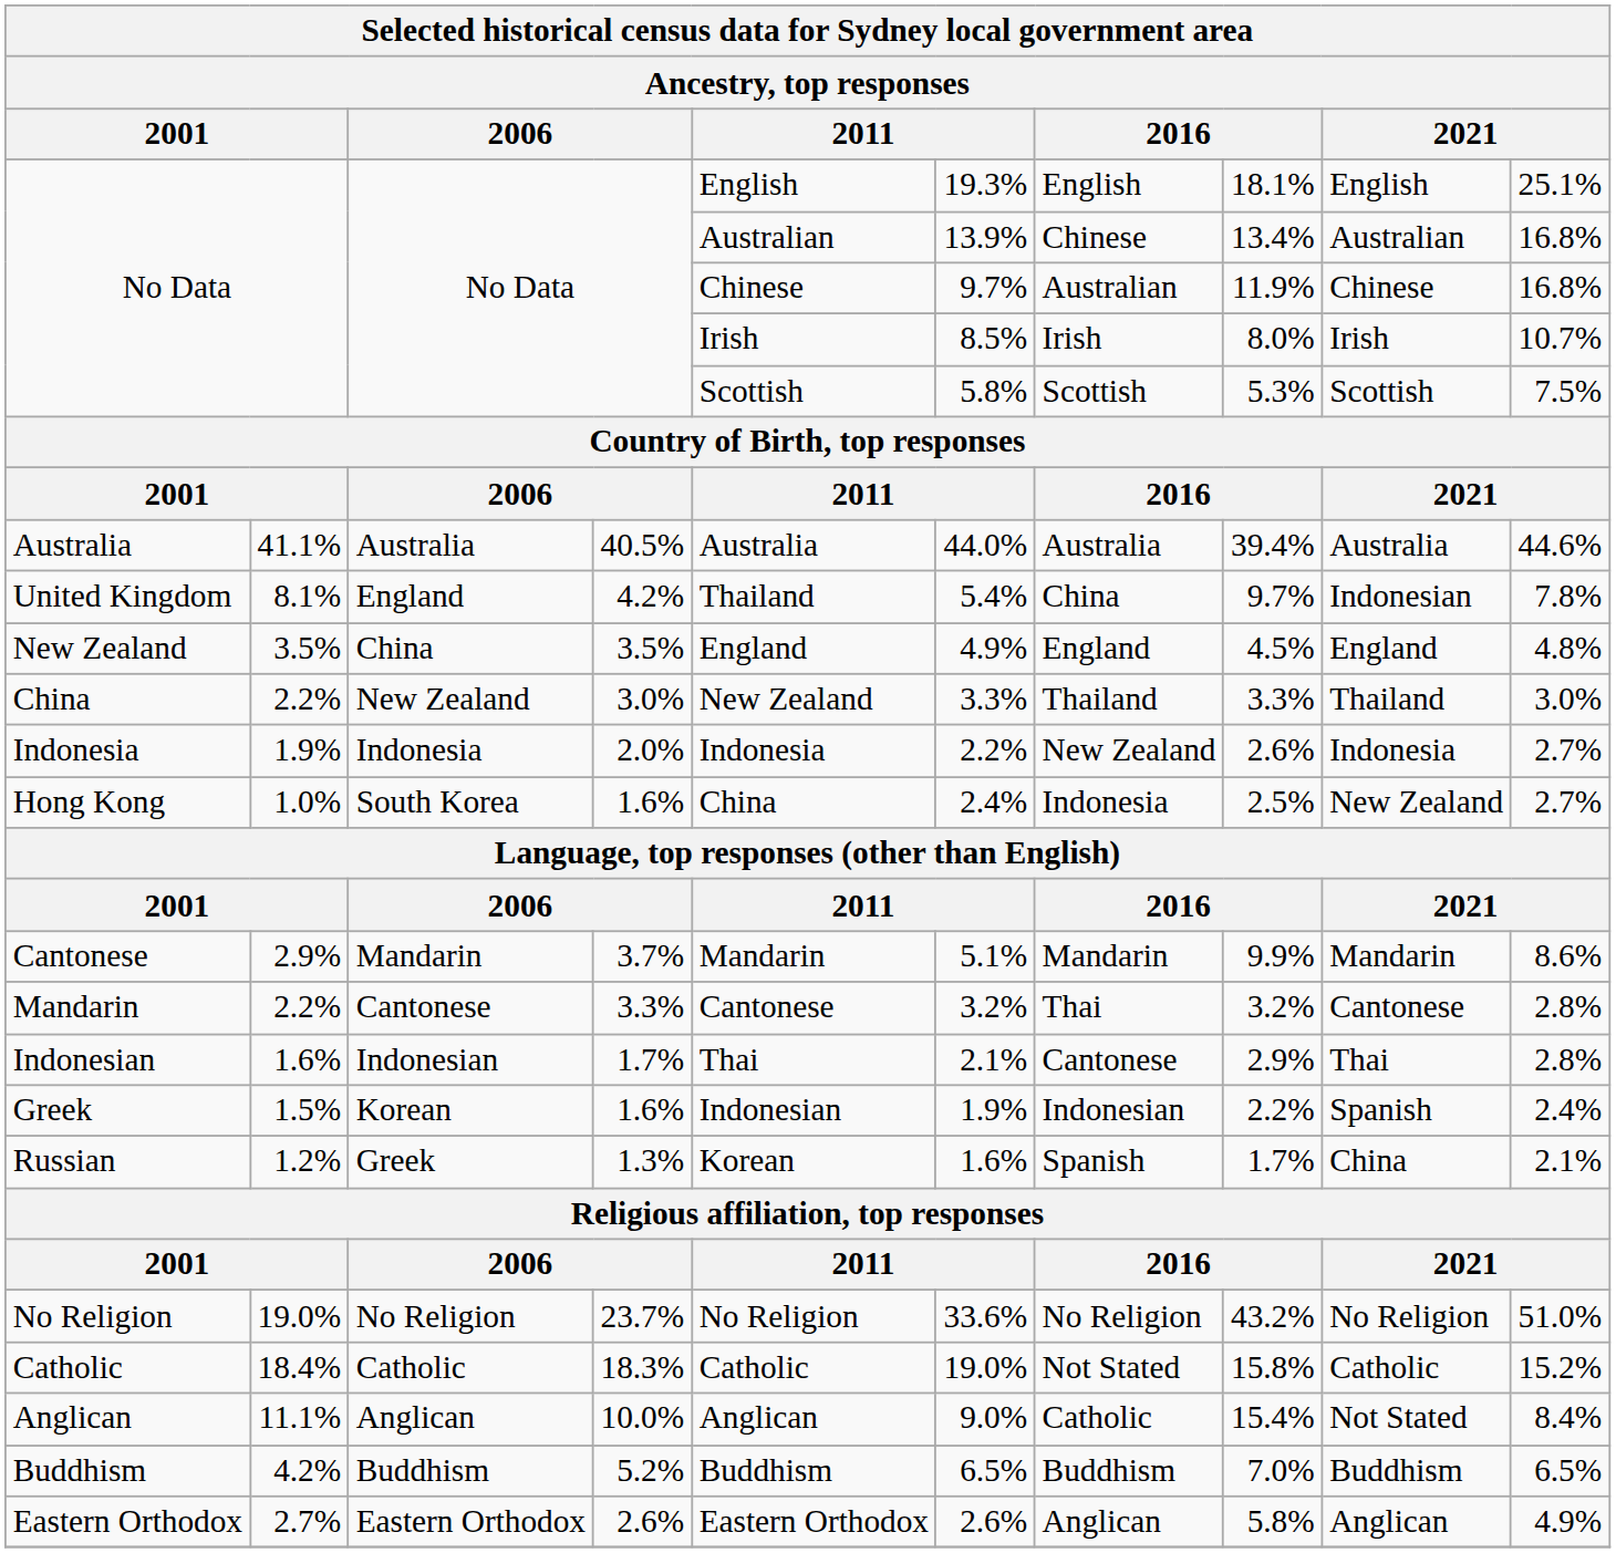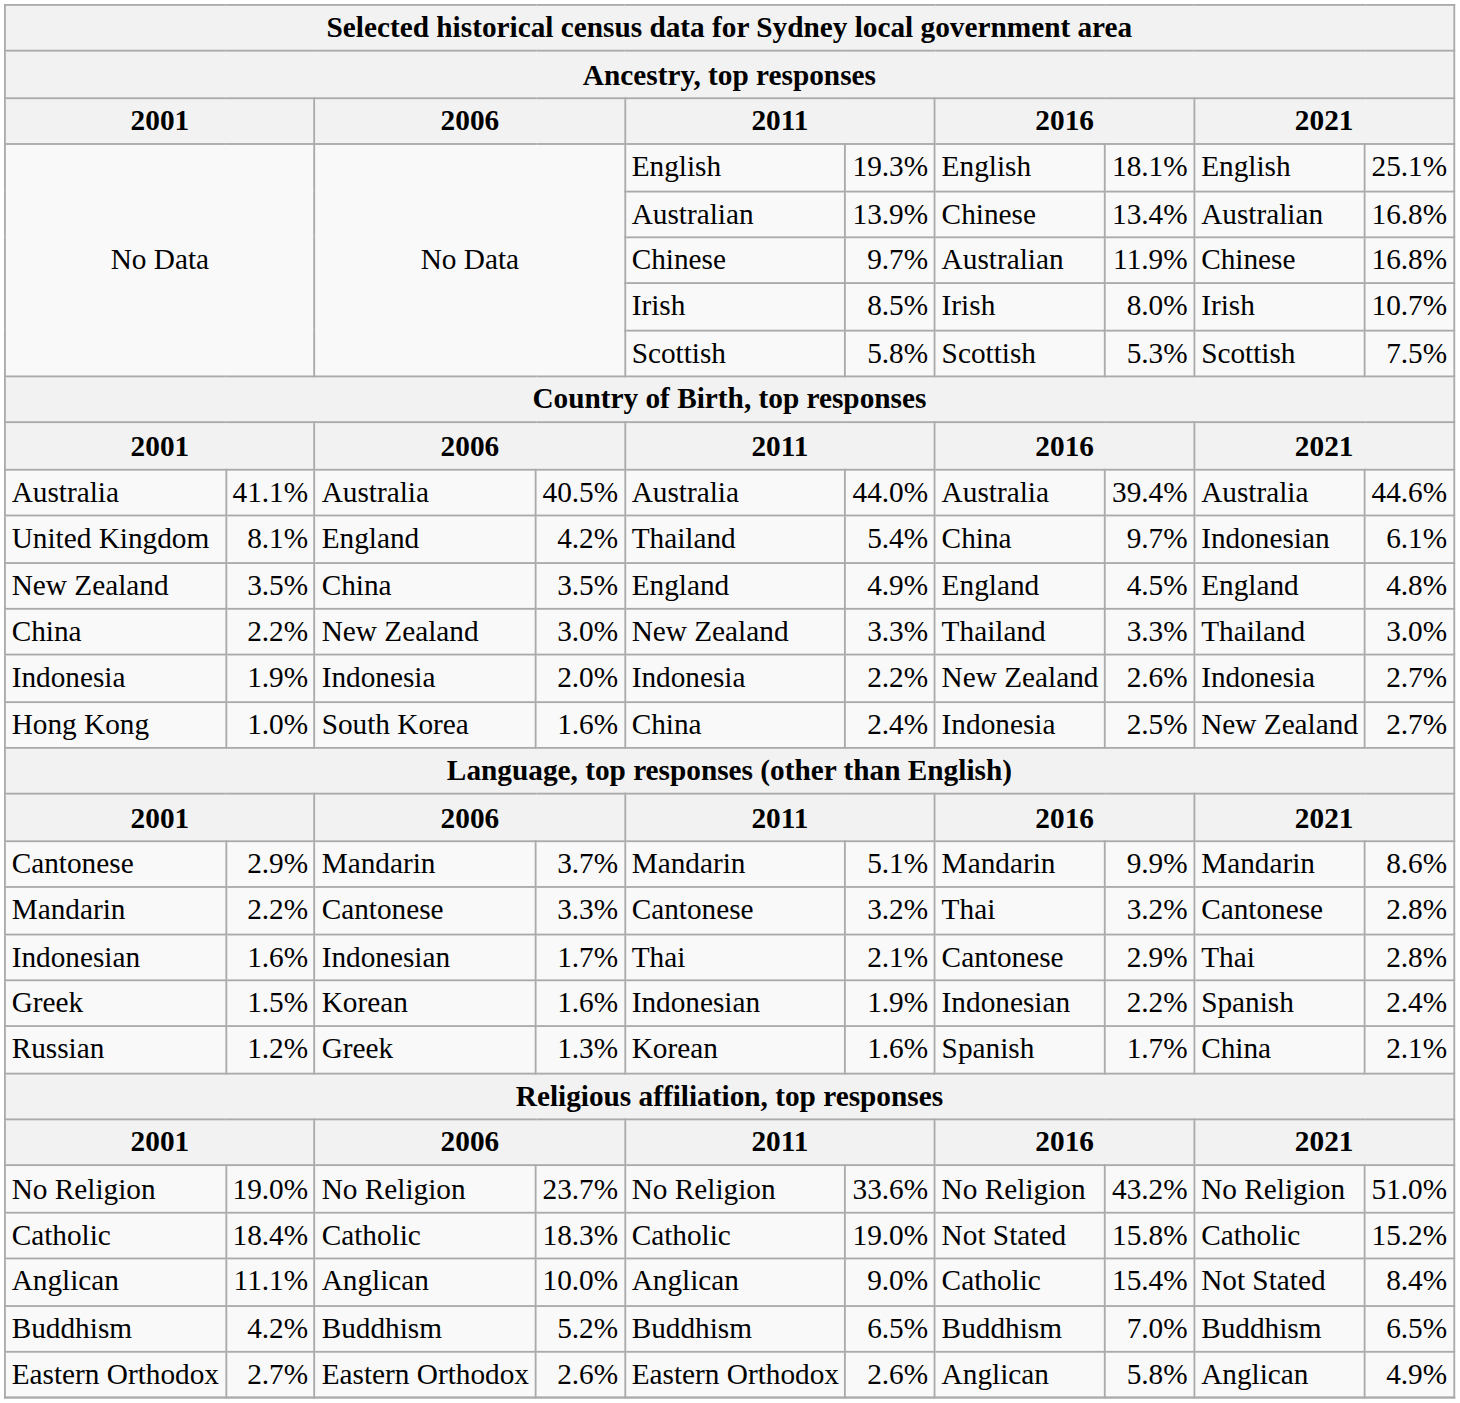 <table class="wikitable">
 <tr>
 <th colspan=10>Selected historical census data for Sydney local government area</th>
 </tr>
 <tr>
 <th colspan=10>Ancestry, top responses</th>
 </tr>
 <tr>
 <th colspan=2>2001</th>
 <th colspan=2>2006</th>
 <th colspan=2>2011</th>
 <th colspan=2>2016</th>
 <th colspan=2>2021</th>
 </tr>
 <tr>
 <td rowspan=5 colspan= 2 align="center">No Data</td>
 <td rowspan=5 colspan= 2 align="center">No Data</td>
 <td>English</td>
 <td align="right">19.3%</td>
 <td>English</td>
 <td align="right"> 18.1%</td>
 <td>English</td>
 <td align="right">25.1%</td>
 </tr>
 <tr>
 <td>Australian</td>
 <td align="right">13.9%</td>
 <td>Chinese</td>
 <td align="right"> 13.4%</td>
 <td>Australian</td>
 <td align="right">16.8%</td>
 </tr>
 <tr>
 <td>Chinese</td>
 <td align="right">9.7%</td>
 <td>Australian</td>
 <td align="right"> 11.9%</td>
 <td>Chinese</td>
 <td align="right">16.8%</td>
 </tr>
 <tr>
 <td>Irish</td>
 <td align="right">8.5%</td>
 <td>Irish</td>
 <td align="right"> 8.0%</td>
 <td>Irish</td>
 <td align="right">10.7%</td>
 </tr>
 <tr>
 <td>Scottish</td>
 <td align="right">5.8%</td>
 <td>Scottish</td>
 <td align="right"> 5.3%</td>
 <td>Scottish</td>
 <td align="right">7.5%</td>
 </tr>
 <tr>
 <th colspan=10>Country of Birth, top responses</th>
 </tr>
 <tr>
 <th colspan=2>2001</th>
 <th colspan=2>2006</th>
 <th colspan=2>2011</th>
 <th colspan=2>2016</th>
 <th colspan=2>2021</th>
 </tr>
 <tr>
 <td>Australia</td>
 <td align="right">41.1%</td>
 <td>Australia</td>
 <td align="right"> 40.5%</td>
 <td>Australia</td>
 <td align="right"> 44.0%</td>
 <td>Australia</td>
 <td align="right"> 39.4%</td>
 <td>Australia</td>
 <td align="right"> 44.6%</td>
 </tr>
 <tr>
 <td>United Kingdom</td>
 <td align="right">8.1%</td>
 <td>England</td>
 <td align="right"> 4.2%</td>
 <td>Thailand</td>
 <td align="right"> 5.4%</td>
 <td>China</td>
 <td align="right"> 9.7%</td>
 <td>Indonesian</td>
-<td align="right"> 7.8%</td>
+<td align="right"> 6.1%</td>
 </tr>
 <tr>
 <td>New Zealand</td>
 <td align="right">3.5%</td>
 <td>China</td>
 <td align="right"> 3.5%</td>
 <td>England</td>
 <td align="right"> 4.9%</td>
 <td>England</td>
 <td align="right"> 4.5%</td>
 <td>England</td>
 <td align="right"> 4.8%</td>
 </tr>
 <tr>
 <td>China</td>
 <td align="right">2.2%</td>
 <td>New Zealand</td>
 <td align="right"> 3.0%</td>
 <td>New Zealand</td>
 <td align="right"> 3.3%</td>
 <td>Thailand</td>
 <td align="right"> 3.3%</td>
 <td>Thailand</td>
 <td align="right"> 3.0%</td>
 </tr>
 <tr>
 <td>Indonesia</td>
 <td align="right">1.9%</td>
 <td>Indonesia</td>
 <td align="right"> 2.0%</td>
 <td>Indonesia</td>
 <td align="right"> 2.2%</td>
 <td>New Zealand</td>
 <td align="right"> 2.6%</td>
 <td>Indonesia</td>
 <td align="right"> 2.7%</td>
 </tr>
 <tr>
 <td>Hong Kong</td>
 <td align="right">1.0%</td>
 <td>South Korea</td>
 <td align="right"> 1.6%</td>
 <td>China</td>
 <td align="right"> 2.4%</td>
 <td>Indonesia</td>
 <td align="right"> 2.5%</td>
 <td>New Zealand</td>
 <td align="right"> 2.7%</td>
 </tr>
 <tr>
 <th colspan=10>Language, top responses (other than English)</th>
 </tr>
 <tr>
 <th colspan=2>2001</th>
 <th colspan=2>2006</th>
 <th colspan=2>2011</th>
 <th colspan=2>2016</th>
 <th colspan=2>2021</th>
 </tr>
 <tr>
 <td>Cantonese</td>
 <td align="right">2.9%</td>
 <td>Mandarin</td>
 <td align="right"> 3.7%</td>
 <td>Mandarin</td>
 <td align="right"> 5.1%</td>
 <td>Mandarin</td>
 <td align="right"> 9.9%</td>
 <td>Mandarin</td>
 <td align="right"> 8.6%</td>
 </tr>
 <tr>
 <td>Mandarin</td>
 <td align="right">2.2%</td>
 <td>Cantonese</td>
 <td align="right"> 3.3%</td>
 <td>Cantonese</td>
 <td align="right"> 3.2%</td>
 <td>Thai</td>
 <td align="right"> 3.2%</td>
 <td>Cantonese</td>
 <td align="right"> 2.8%</td>
 </tr>
 <tr>
 <td>Indonesian</td>
 <td align="right">1.6%</td>
 <td>Indonesian</td>
 <td align="right"> 1.7%</td>
 <td>Thai</td>
 <td align="right"> 2.1%</td>
 <td>Cantonese</td>
 <td align="right"> 2.9%</td>
 <td>Thai</td>
 <td align="right"> 2.8%</td>
 </tr>
 <tr>
 <td>Greek</td>
 <td align="right">1.5%</td>
 <td>Korean</td>
 <td align="right"> 1.6%</td>
 <td>Indonesian</td>
 <td align="right"> 1.9%</td>
 <td>Indonesian</td>
 <td align="right"> 2.2%</td>
 <td>Spanish</td>
 <td align="right"> 2.4%</td>
 </tr>
 <tr>
 <td>Russian</td>
 <td align="right">1.2%</td>
 <td>Greek</td>
 <td align="right"> 1.3%</td>
 <td>Korean</td>
 <td align="right"> 1.6%</td>
 <td>Spanish</td>
 <td align="right"> 1.7%</td>
 <td>China</td>
 <td align="right"> 2.1%</td>
 </tr>
 <tr>
 <th colspan=10>Religious affiliation, top responses</th>
 </tr>
 <tr>
 <th colspan=2>2001</th>
 <th colspan=2>2006</th>
 <th colspan=2>2011</th>
 <th colspan=2>2016</th>
 <th colspan=2>2021</th>
 </tr>
 <tr>
 <td>No Religion</td>
 <td align="right">19.0%</td>
 <td>No Religion</td>
 <td align="right"> 23.7%</td>
 <td>No Religion</td>
 <td align="right"> 33.6%</td>
 <td>No Religion</td>
 <td align="right"> 43.2%</td>
 <td>No Religion</td>
 <td align="right"> 51.0%</td>
 </tr>
 <tr>
 <td>Catholic</td>
 <td align="right">18.4%</td>
 <td>Catholic</td>
 <td align="right"> 18.3%</td>
 <td>Catholic</td>
 <td align="right"> 19.0%</td>
 <td>Not Stated</td>
 <td align="right">15.8%</td>
 <td>Catholic</td>
 <td align="right"> 15.2%</td>
 </tr>
 <tr>
 <td>Anglican</td>
 <td align="right">11.1%</td>
 <td>Anglican</td>
 <td align="right"> 10.0%</td>
 <td>Anglican</td>
 <td align="right"> 9.0%</td>
 <td>Catholic</td>
 <td align="right"> 15.4%</td>
 <td>Not Stated</td>
 <td align="right">8.4%</td>
 </tr>
 <tr>
 <td>Buddhism</td>
 <td align="right">4.2%</td>
 <td>Buddhism</td>
 <td align="right"> 5.2%</td>
 <td>Buddhism</td>
 <td align="right"> 6.5%</td>
 <td>Buddhism</td>
 <td align="right"> 7.0%</td>
 <td>Buddhism</td>
 <td align="right"> 6.5%</td>
 </tr>
 <tr>
 <td>Eastern Orthodox</td>
 <td align="right">2.7%</td>
 <td>Eastern Orthodox</td>
 <td align="right"> 2.6%</td>
 <td>Eastern Orthodox</td>
 <td align="right"> 2.6%</td>
 <td>Anglican</td>
 <td align="right"> 5.8%</td>
 <td>Anglican</td>
 <td align="right"> 4.9%</td>
 </tr>
 <tr>
 </tr>
 </table>
